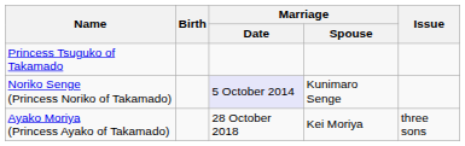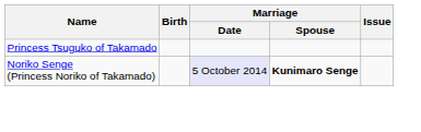 <table class="wikitable">
 <tr>
 <th rowspan="2" scope="col">Name</th>
 <th rowspan="2" scope="col">Birth</th>
 <th colspan="2" scope="col">Marriage</th>
 <th rowspan="2" scope="col">Issue</th>
 </tr>
 <tr>
 <th scope="col">Date</th>
 <th scope="col">Spouse</th>
 </tr>
 <tr>
 <td><a href='#'>Princess Tsuguko of Takamado</a></td>
 <td></td>
 <td></td>
 <td></td>
 <td></td>
 </tr>
 <tr>
 <td><a href='#'>Noriko Senge</a><br>(Princess Noriko of Takamado)</td>
 <td></td>
 <td style="background: lavender;">5 October 2014</td>
-<td>Kunimaro Senge</td>
+<td><strong>Kunimaro Senge</strong></td>
 <td></td>
 </tr>
-<tr>
-<td><a href='#'>Ayako Moriya</a><br>(Princess Ayako of Takamado)</td>
-<td></td>
-<td>28 October 2018</td>
-<td>Kei Moriya</td>
-<td>three sons</td>
-</tr>
 </table>
